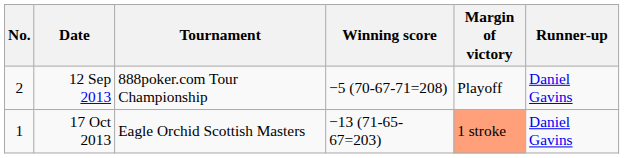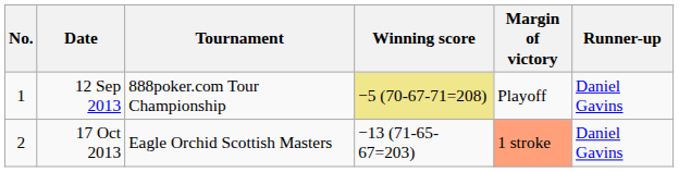 <table class="wikitable" style="font-size:95%;">
 <tr>
 <th>No.</th>
 <th>Date</th>
 <th>Tournament</th>
 <th>Winning score</th>
 <th>Margin of<br>victory</th>
 <th>Runner-up</th>
 </tr>
 <tr>
-<td align=center>2</td>
+<td align=center>1</td>
 <td align=right>12 Sep <a href='#'>2013</a></td>
 <td>888poker.com Tour Championship</td>
-<td>−5 (70-67-71=208)</td>
+<td style="background: khaki;">−5 (70-67-71=208)</td>
 <td>Playoff</td>
 <td> <a href='#'>Daniel Gavins</a></td>
 </tr>
 <tr>
-<td align=center>1</td>
+<td align=center>2</td>
 <td align=right>17 Oct 2013</td>
 <td>Eagle Orchid Scottish Masters</td>
 <td>−13 (71-65-67=203)</td>
 <td style="background: lightsalmon;">1 stroke</td>
 <td> <a href='#'>Daniel Gavins</a></td>
 </tr>
 </table>
